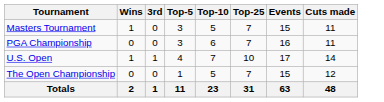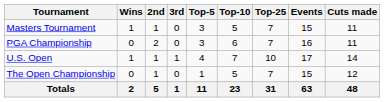 <table class=wikitable style=text-align:center>
 <tr>
 <th>Tournament</th>
 <th>Wins</th>
+<th>2nd</th>
 <th>3rd</th>
 <th>Top-5</th>
 <th>Top-10</th>
 <th>Top-25</th>
 <th>Events</th>
 <th>Cuts made</th>
 </tr>
 <tr>
 <td align=left><a href='#'>Masters Tournament</a></td>
+<td>1</td>
 <td>1</td>
 <td>0</td>
 <td>3</td>
 <td>5</td>
 <td>7</td>
 <td>15</td>
 <td>11</td>
 </tr>
 <tr>
 <td align=left><a href='#'>PGA Championship</a></td>
 <td>0</td>
+<td>2</td>
 <td>0</td>
 <td>3</td>
 <td>6</td>
 <td>7</td>
 <td>16</td>
 <td>11</td>
 </tr>
 <tr>
 <td align=left><a href='#'>U.S. Open</a></td>
 <td>1</td>
 <td>1</td>
+<td>1</td>
 <td>4</td>
 <td>7</td>
 <td>10</td>
 <td>17</td>
 <td>14</td>
 </tr>
 <tr>
 <td align=left><a href='#'>The Open Championship</a></td>
 <td>0</td>
+<td>1</td>
 <td>0</td>
 <td>1</td>
 <td>5</td>
 <td>7</td>
 <td>15</td>
 <td>12</td>
 </tr>
 <tr>
 <th>Totals</th>
 <th>2</th>
+<th>5</th>
 <th>1</th>
 <th>11</th>
 <th>23</th>
 <th>31</th>
 <th>63</th>
 <th>48</th>
 </tr>
 </table>
